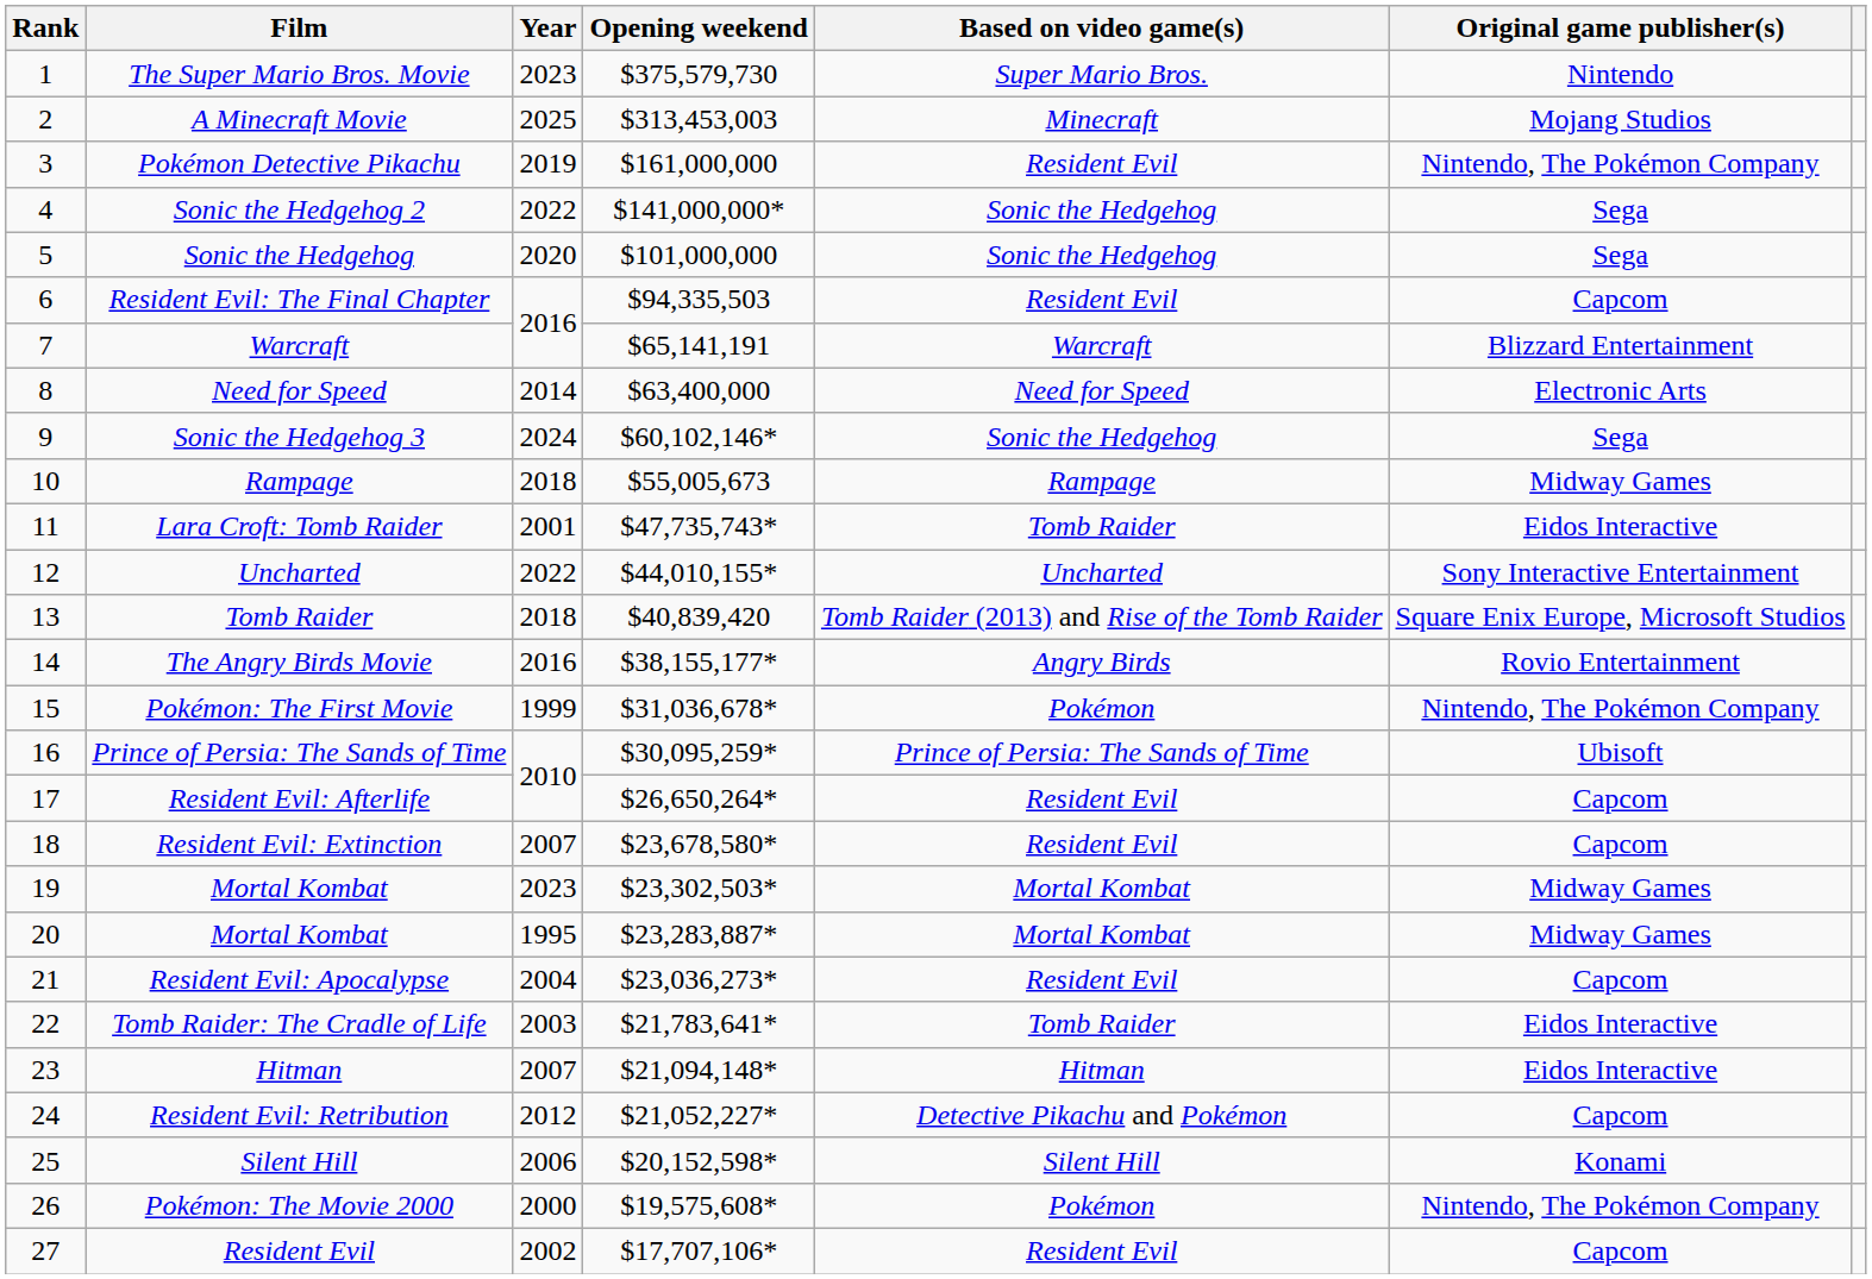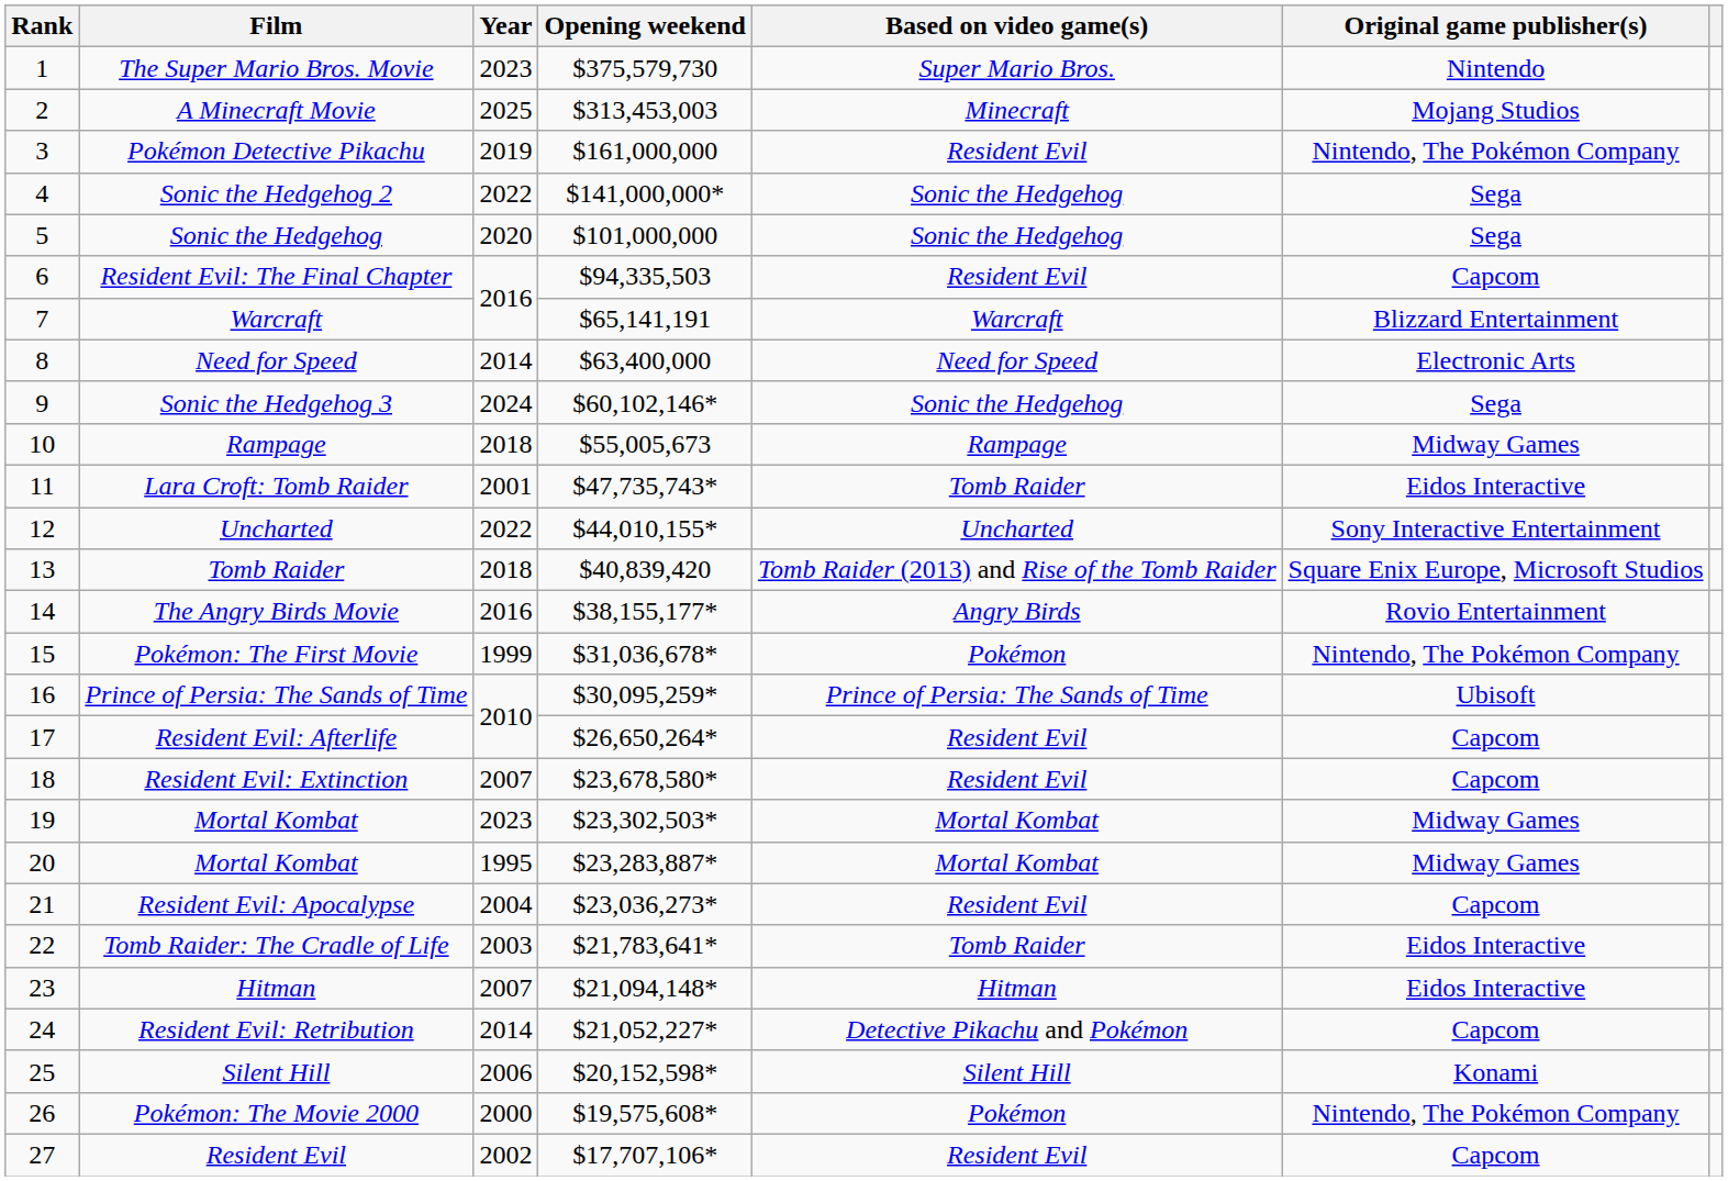 <table class="wikitable sortable" style="text-align:center">
 <tr>
 <th>Rank</th>
 <th>Film</th>
 <th>Year</th>
 <th>Opening weekend</th>
 <th>Based on video game(s)</th>
 <th>Original game publisher(s)</th>
 <th class="unsortable"></th>
 </tr>
 <tr>
 <td>1</td>
 <td><em><a href='#'>The Super Mario Bros. Movie</a></em></td>
 <td>2023</td>
 <td>$375,579,730</td>
 <td><em><a href='#'>Super Mario Bros.</a></em></td>
 <td><a href='#'>Nintendo</a></td>
 <td></td>
 </tr>
 <tr>
 <td>2</td>
 <td><em><a href='#'>A Minecraft Movie</a></em></td>
 <td>2025</td>
 <td>$313,453,003</td>
 <td><em><a href='#'>Minecraft</a></em></td>
 <td><a href='#'>Mojang Studios</a></td>
 <td></td>
 </tr>
 <tr>
 <td>3</td>
 <td><em><a href='#'>Pokémon Detective Pikachu</a></em></td>
 <td>2019</td>
 <td>$161,000,000</td>
 <td><em><a href='#'>Resident Evil</a></em></td>
 <td><a href='#'>Nintendo</a>, <a href='#'>The Pokémon Company</a></td>
 <td></td>
 </tr>
 <tr>
 <td>4</td>
 <td><em><a href='#'>Sonic the Hedgehog 2</a></em></td>
 <td>2022</td>
 <td>$141,000,000*</td>
 <td><em><a href='#'>Sonic the Hedgehog</a></em></td>
 <td><a href='#'>Sega</a></td>
 <td></td>
 </tr>
 <tr>
 <td>5</td>
 <td><em><a href='#'>Sonic the Hedgehog</a></em></td>
 <td>2020</td>
 <td>$101,000,000</td>
 <td><em><a href='#'>Sonic the Hedgehog</a></em></td>
 <td><a href='#'>Sega</a></td>
 <td></td>
 </tr>
 <tr>
 <td>6</td>
 <td><em><a href='#'>Resident Evil: The Final Chapter</a></em></td>
 <td rowspan="2">2016</td>
 <td>$94,335,503</td>
 <td><em><a href='#'>Resident Evil</a></em></td>
 <td><a href='#'>Capcom</a></td>
 <td></td>
 </tr>
 <tr>
 <td>7</td>
 <td><em><a href='#'>Warcraft</a></em></td>
 <td>$65,141,191</td>
 <td><em><a href='#'>Warcraft</a></em></td>
 <td><a href='#'>Blizzard Entertainment</a></td>
 <td></td>
 </tr>
 <tr>
 <td>8</td>
 <td><em><a href='#'>Need for Speed</a></em></td>
 <td>2014</td>
 <td>$63,400,000</td>
 <td><em><a href='#'>Need for Speed</a></em></td>
 <td><a href='#'>Electronic Arts</a></td>
 <td></td>
 </tr>
 <tr>
 <td>9</td>
 <td><a href='#'><em>Sonic the Hedgehog 3</em></a></td>
 <td>2024</td>
 <td>$60,102,146*</td>
 <td><em><a href='#'>Sonic the Hedgehog</a></em></td>
 <td><a href='#'>Sega</a></td>
 <td></td>
 </tr>
 <tr>
 <td>10</td>
 <td><em><a href='#'>Rampage</a></em></td>
 <td>2018</td>
 <td>$55,005,673</td>
 <td><em><a href='#'>Rampage</a></em></td>
 <td><a href='#'>Midway Games</a></td>
 <td></td>
 </tr>
 <tr>
 <td>11</td>
 <td><em><a href='#'>Lara Croft: Tomb Raider</a></em></td>
 <td>2001</td>
 <td>$47,735,743*</td>
 <td><em><a href='#'>Tomb Raider</a></em></td>
 <td><a href='#'>Eidos Interactive</a></td>
 <td></td>
 </tr>
 <tr>
 <td>12</td>
 <td><a href='#'><em>Uncharted</em></a></td>
 <td>2022</td>
 <td>$44,010,155*</td>
 <td><em><a href='#'>Uncharted</a></em></td>
 <td><a href='#'>Sony Interactive Entertainment</a></td>
 <td></td>
 </tr>
 <tr>
 <td>13</td>
 <td><a href='#'><em>Tomb Raider</em></a></td>
 <td>2018</td>
 <td>$40,839,420</td>
 <td><a href='#'><em>Tomb Raider</em> (2013)</a> and <em><a href='#'>Rise of the Tomb Raider</a></em></td>
 <td><a href='#'>Square Enix Europe</a>, <a href='#'>Microsoft Studios</a></td>
 <td></td>
 </tr>
 <tr>
 <td>14</td>
 <td><em><a href='#'>The Angry Birds Movie</a></em></td>
 <td>2016</td>
 <td>$38,155,177*</td>
 <td><em><a href='#'>Angry Birds</a></em></td>
 <td><a href='#'>Rovio Entertainment</a></td>
 <td></td>
 </tr>
 <tr>
 <td>15</td>
 <td><em><a href='#'>Pokémon: The First Movie</a></em></td>
 <td>1999</td>
 <td>$31,036,678*</td>
 <td><em><a href='#'>Pokémon</a></em></td>
 <td><a href='#'>Nintendo</a>, <a href='#'>The Pokémon Company</a></td>
 <td></td>
 </tr>
 <tr>
 <td>16</td>
 <td><em><a href='#'>Prince of Persia: The Sands of Time</a></em></td>
 <td rowspan="2">2010</td>
 <td>$30,095,259*</td>
 <td><em><a href='#'>Prince of Persia: The Sands of Time</a></em></td>
 <td><a href='#'>Ubisoft</a></td>
 <td></td>
 </tr>
 <tr>
 <td>17</td>
 <td><em><a href='#'>Resident Evil: Afterlife</a></em></td>
 <td>$26,650,264*</td>
 <td><em><a href='#'>Resident Evil</a></em></td>
 <td><a href='#'>Capcom</a></td>
 <td></td>
 </tr>
 <tr>
 <td>18</td>
 <td><em><a href='#'>Resident Evil: Extinction</a></em></td>
 <td>2007</td>
 <td>$23,678,580*</td>
 <td><em><a href='#'>Resident Evil</a></em></td>
 <td><a href='#'>Capcom</a></td>
 <td></td>
 </tr>
 <tr>
 <td>19</td>
 <td><em><a href='#'>Mortal Kombat</a></em></td>
 <td>2023</td>
 <td>$23,302,503*</td>
 <td><em><a href='#'>Mortal Kombat</a></em></td>
 <td><a href='#'>Midway Games</a></td>
 <td></td>
 </tr>
 <tr>
 <td>20</td>
 <td><em><a href='#'>Mortal Kombat</a></em></td>
 <td>1995</td>
 <td>$23,283,887*</td>
 <td><em><a href='#'>Mortal Kombat</a></em></td>
 <td><a href='#'>Midway Games</a></td>
 <td></td>
 </tr>
 <tr>
 <td>21</td>
 <td><em><a href='#'>Resident Evil: Apocalypse</a></em></td>
 <td>2004</td>
 <td>$23,036,273*</td>
 <td><em><a href='#'>Resident Evil</a></em></td>
 <td><a href='#'>Capcom</a></td>
 <td></td>
 </tr>
 <tr>
 <td>22</td>
 <td><em><a href='#'>Tomb Raider: The Cradle of Life</a></em></td>
 <td>2003</td>
 <td>$21,783,641*</td>
 <td><em><a href='#'>Tomb Raider</a></em></td>
 <td><a href='#'>Eidos Interactive</a></td>
 <td></td>
 </tr>
 <tr>
 <td>23</td>
 <td><em><a href='#'>Hitman</a></em></td>
 <td>2007</td>
 <td>$21,094,148*</td>
 <td><em><a href='#'>Hitman</a></em></td>
 <td><a href='#'>Eidos Interactive</a></td>
 <td></td>
 </tr>
 <tr>
 <td>24</td>
 <td><em><a href='#'>Resident Evil: Retribution</a></em></td>
-<td>2012</td>
+<td>2014</td>
 <td>$21,052,227*</td>
 <td><em><a href='#'>Detective Pikachu</a></em> and <em><a href='#'>Pokémon</a></em></td>
 <td><a href='#'>Capcom</a></td>
 <td></td>
 </tr>
 <tr>
 <td>25</td>
 <td><em><a href='#'>Silent Hill</a></em></td>
 <td>2006</td>
 <td>$20,152,598*</td>
 <td><em><a href='#'>Silent Hill</a></em></td>
 <td><a href='#'>Konami</a></td>
 <td></td>
 </tr>
 <tr>
 <td>26</td>
 <td><em><a href='#'>Pokémon: The Movie 2000</a></em></td>
 <td>2000</td>
 <td>$19,575,608*</td>
 <td><em><a href='#'>Pokémon</a></em></td>
 <td><a href='#'>Nintendo</a>, <a href='#'>The Pokémon Company</a></td>
 <td></td>
 </tr>
 <tr>
 <td>27</td>
 <td><em><a href='#'>Resident Evil</a></em></td>
 <td>2002</td>
 <td>$17,707,106*</td>
 <td><em><a href='#'>Resident Evil</a></em></td>
 <td><a href='#'>Capcom</a></td>
 <td></td>
 </tr>
 </table>
